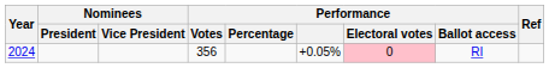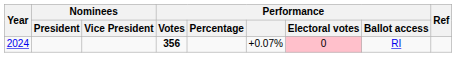 <table class="wikitable" style="text-align:center">
 <tr>
 <th rowspan="2">Year</th>
 <th colspan="2">Nominees</th>
 <th colspan="5">Performance</th>
 <th rowspan="2">Ref</th>
 </tr>
 <tr>
 <th>President</th>
 <th>Vice President</th>
 <th>Votes</th>
 <th>Percentage</th>
 <th></th>
 <th>Electoral votes</th>
 <th>Ballot access</th>
 </tr>
 <tr>
 <td><a href='#'>2024</a></td>
 <td></td>
 <td></td>
-<td>356</td>
+<td><strong>356</strong></td>
 <td></td>
-<td>+0.05%</td>
+<td>+0.07%</td>
 <td style="background: pink;">0</td>
 <td><a href='#'>RI</a></td>
 <td></td>
 </tr>
 </table>
